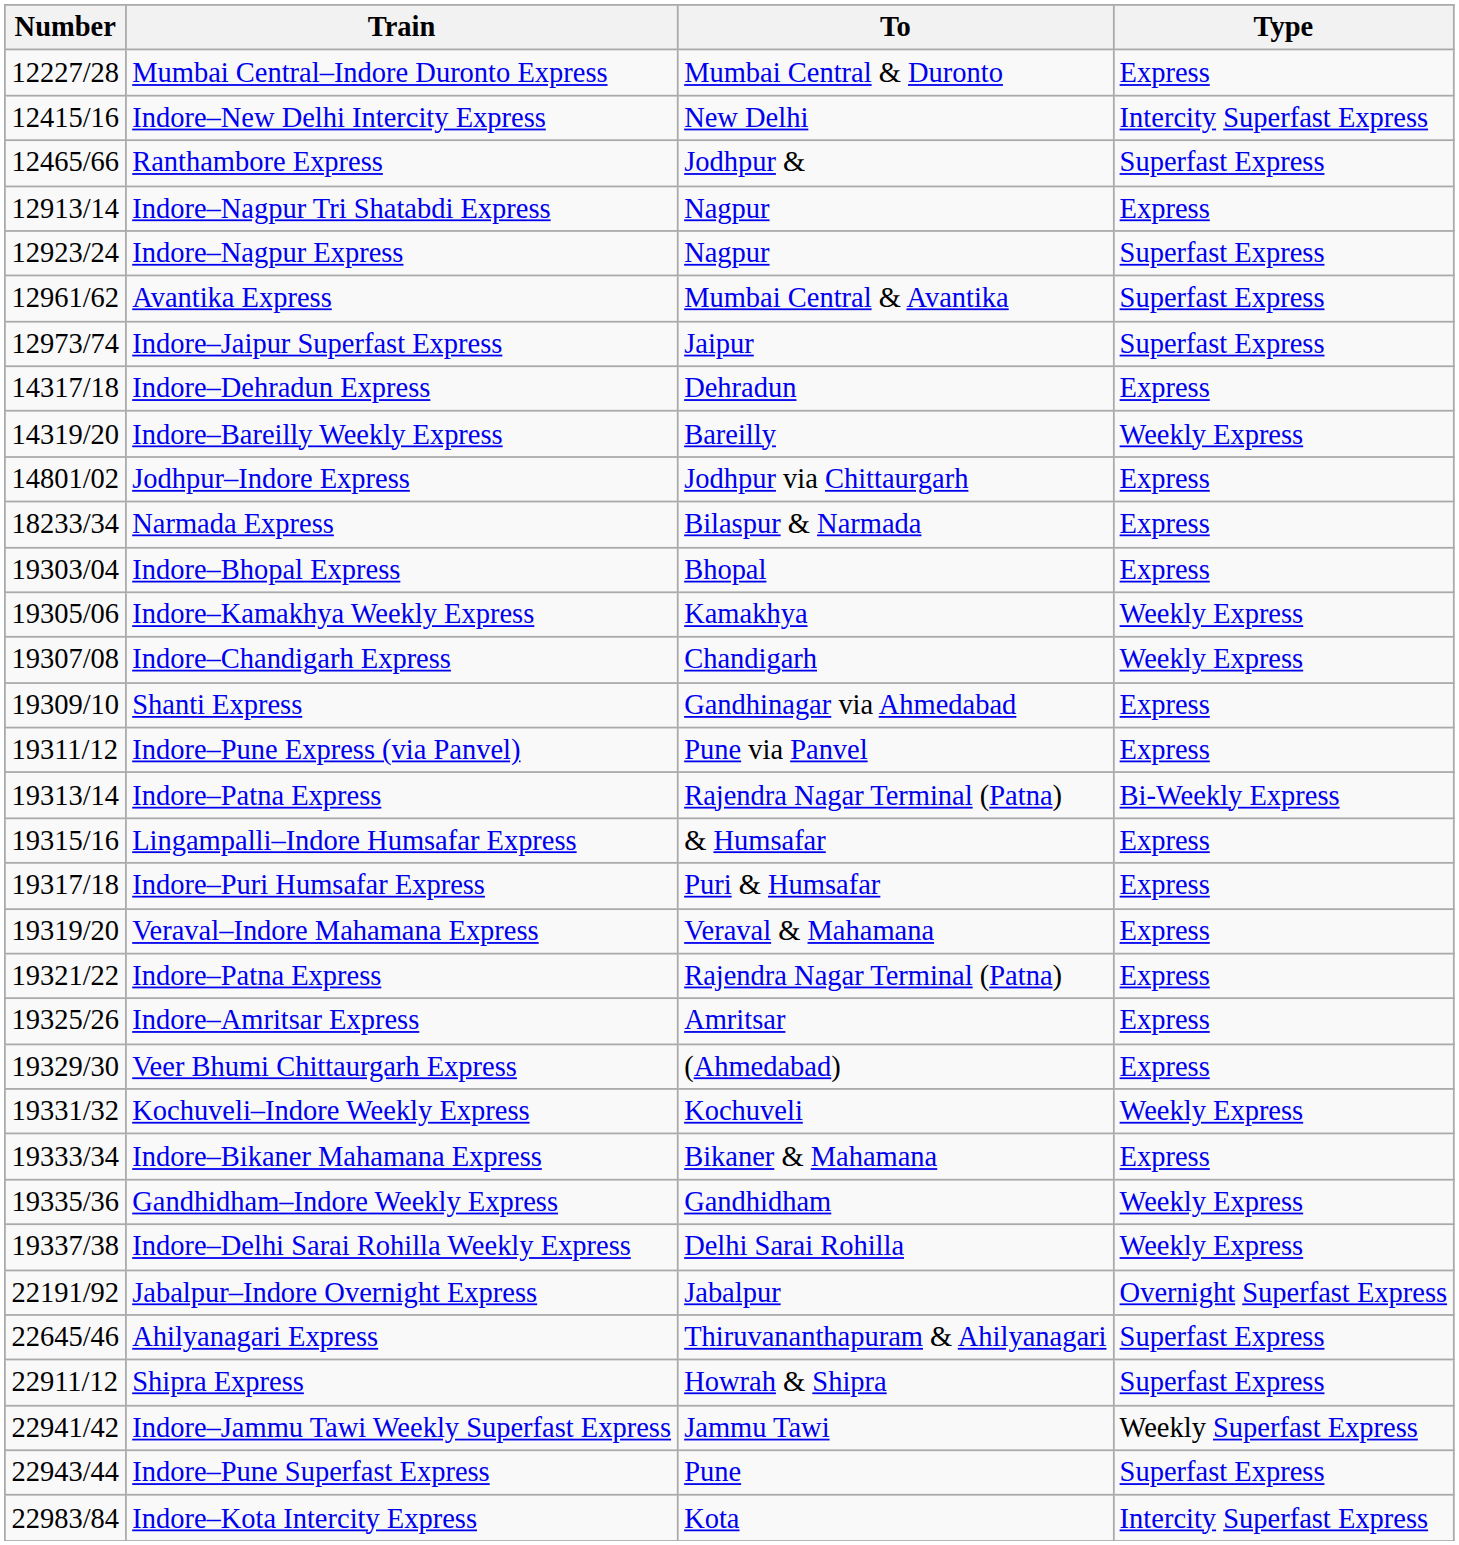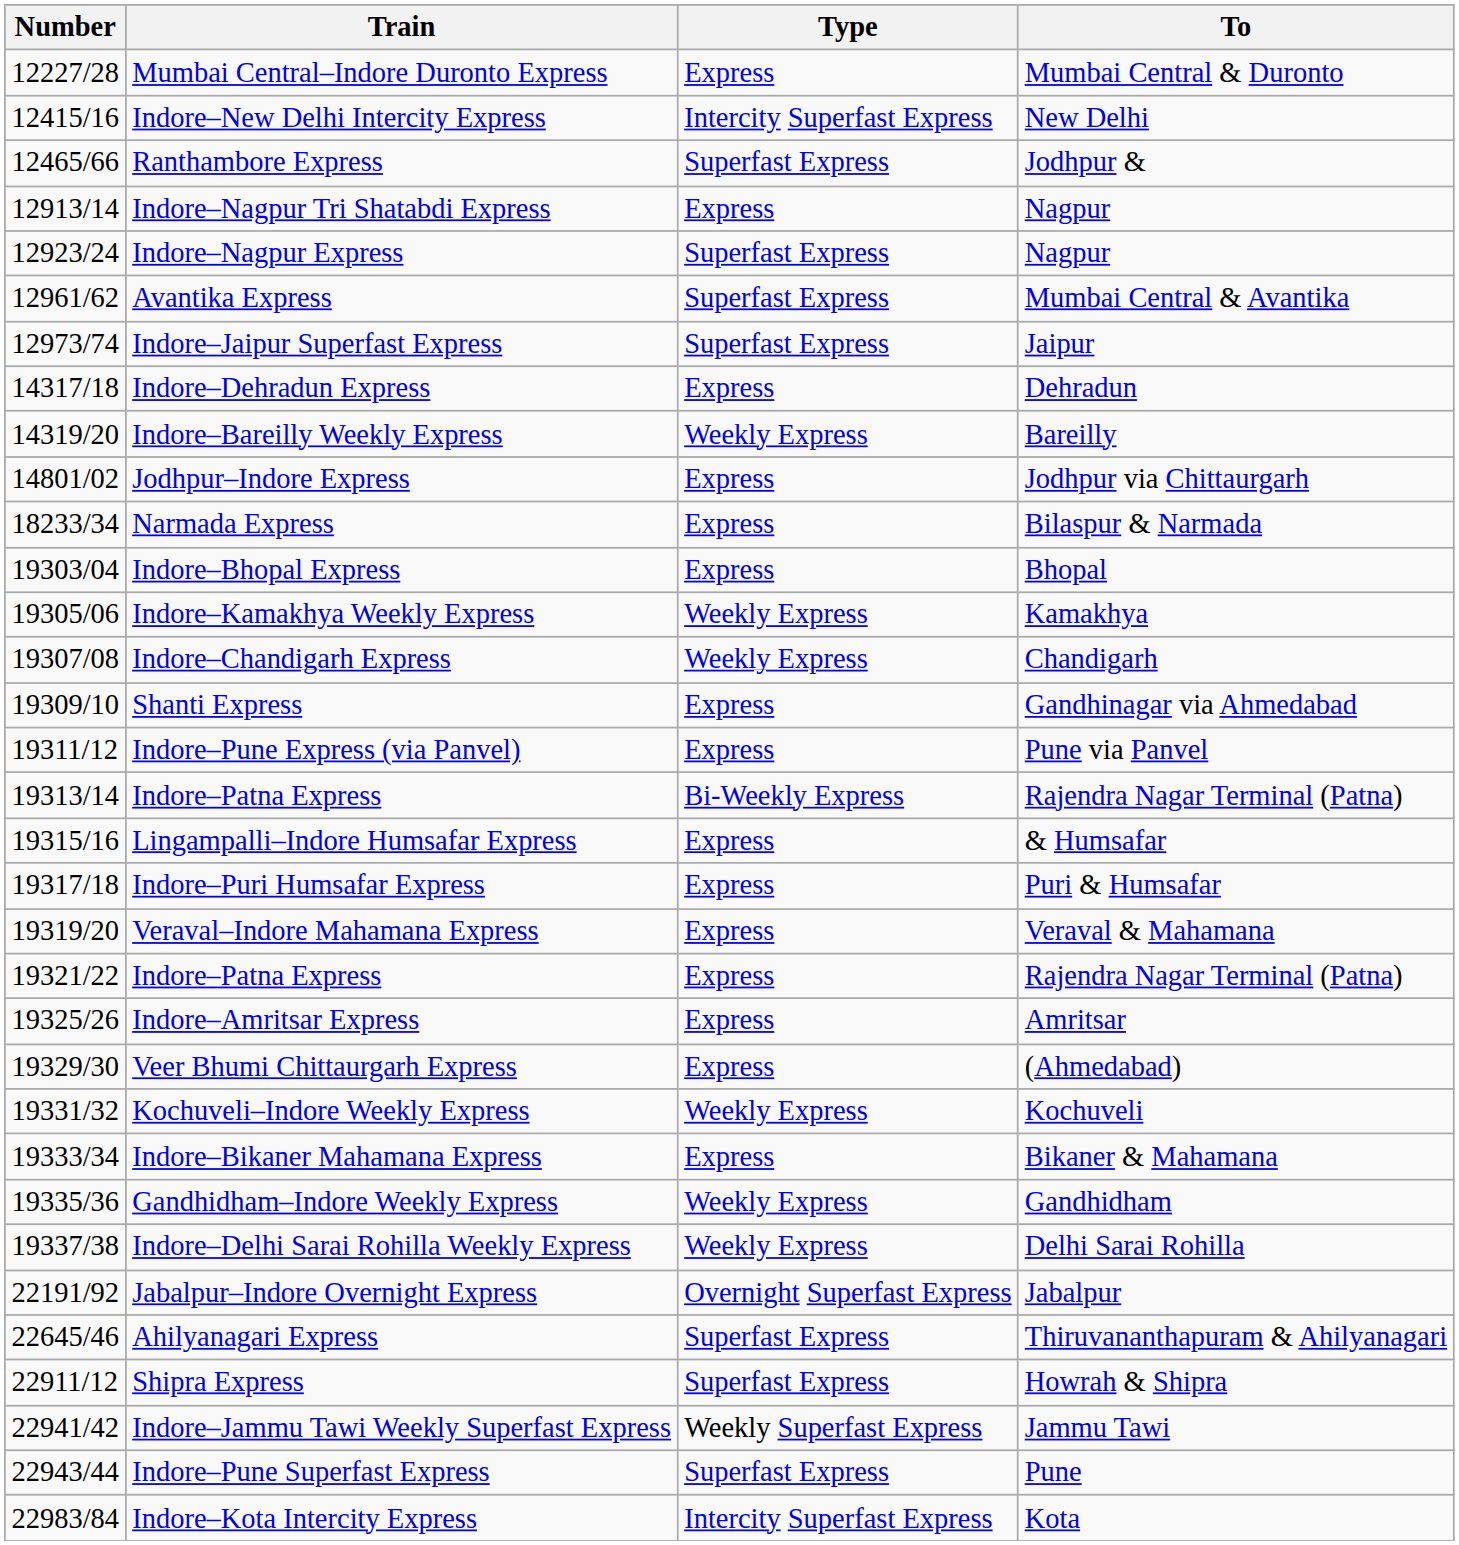 <table class="wikitable sortable">
 <tr>
 <th>Number</th>
 <th>Train</th>
+<th>Type</th>
 <th>To</th>
-<th>Type</th>
 </tr>
 <tr>
 <td>12227/28</td>
 <td><a href='#'>Mumbai Central–Indore Duronto Express</a></td>
+<td><a href='#'>Express</a></td>
 <td><a href='#'>Mumbai Central</a> & <a href='#'>Duronto</a></td>
-<td><a href='#'>Express</a></td>
 </tr>
 <tr>
 <td>12415/16</td>
 <td><a href='#'>Indore–New Delhi Intercity Express</a></td>
+<td><a href='#'>Intercity</a> <a href='#'>Superfast Express</a></td>
 <td><a href='#'>New Delhi</a></td>
-<td><a href='#'>Intercity</a> <a href='#'>Superfast Express</a></td>
 </tr>
 <tr>
 <td>12465/66</td>
 <td><a href='#'>Ranthambore Express</a></td>
+<td><a href='#'>Superfast Express</a></td>
 <td><a href='#'>Jodhpur</a> & </td>
-<td><a href='#'>Superfast Express</a></td>
 </tr>
 <tr>
 <td>12913/14</td>
 <td><a href='#'>Indore–Nagpur Tri Shatabdi Express</a></td>
+<td><a href='#'>Express</a></td>
 <td><a href='#'>Nagpur</a></td>
-<td><a href='#'>Express</a></td>
 </tr>
 <tr>
 <td>12923/24</td>
 <td><a href='#'>Indore–Nagpur Express</a></td>
+<td><a href='#'>Superfast Express</a></td>
 <td><a href='#'>Nagpur</a></td>
-<td><a href='#'>Superfast Express</a></td>
 </tr>
 <tr>
 <td>12961/62</td>
 <td><a href='#'>Avantika Express</a></td>
+<td><a href='#'>Superfast Express</a></td>
 <td><a href='#'>Mumbai Central</a> & <a href='#'>Avantika</a></td>
-<td><a href='#'>Superfast Express</a></td>
 </tr>
 <tr>
 <td>12973/74</td>
 <td><a href='#'>Indore–Jaipur Superfast Express</a></td>
+<td><a href='#'>Superfast Express</a></td>
 <td><a href='#'>Jaipur</a></td>
-<td><a href='#'>Superfast Express</a></td>
 </tr>
 <tr>
 <td>14317/18</td>
 <td><a href='#'>Indore–Dehradun Express</a></td>
+<td><a href='#'>Express</a></td>
 <td><a href='#'>Dehradun</a></td>
-<td><a href='#'>Express</a></td>
 </tr>
 <tr>
 <td>14319/20</td>
 <td><a href='#'>Indore–Bareilly Weekly Express</a></td>
+<td><a href='#'>Weekly Express</a></td>
 <td><a href='#'>Bareilly</a></td>
-<td><a href='#'>Weekly Express</a></td>
 </tr>
 <tr>
 <td>14801/02</td>
 <td><a href='#'>Jodhpur–Indore Express</a></td>
+<td><a href='#'>Express</a></td>
 <td><a href='#'>Jodhpur</a> via <a href='#'>Chittaurgarh</a></td>
-<td><a href='#'>Express</a></td>
 </tr>
 <tr>
 <td>18233/34</td>
 <td><a href='#'>Narmada Express</a></td>
+<td><a href='#'>Express</a></td>
 <td><a href='#'>Bilaspur</a> & <a href='#'>Narmada</a></td>
-<td><a href='#'>Express</a></td>
 </tr>
 <tr>
 <td>19303/04</td>
 <td><a href='#'>Indore–Bhopal Express</a></td>
+<td><a href='#'>Express</a></td>
 <td><a href='#'>Bhopal</a></td>
-<td><a href='#'>Express</a></td>
 </tr>
 <tr>
 <td>19305/06</td>
 <td><a href='#'>Indore–Kamakhya Weekly Express</a></td>
+<td><a href='#'>Weekly Express</a></td>
 <td><a href='#'>Kamakhya</a></td>
-<td><a href='#'>Weekly Express</a></td>
 </tr>
 <tr>
 <td>19307/08</td>
 <td><a href='#'>Indore–Chandigarh Express</a></td>
+<td><a href='#'>Weekly Express</a></td>
 <td><a href='#'>Chandigarh</a></td>
-<td><a href='#'>Weekly Express</a></td>
 </tr>
 <tr>
 <td>19309/10</td>
 <td><a href='#'>Shanti Express</a></td>
+<td><a href='#'>Express</a></td>
 <td><a href='#'>Gandhinagar</a> via <a href='#'>Ahmedabad</a></td>
-<td><a href='#'>Express</a></td>
 </tr>
 <tr>
 <td>19311/12</td>
 <td><a href='#'>Indore–Pune Express (via Panvel)</a></td>
+<td><a href='#'>Express</a></td>
 <td><a href='#'>Pune</a> via <a href='#'>Panvel</a></td>
-<td><a href='#'>Express</a></td>
 </tr>
 <tr>
 <td>19313/14</td>
 <td><a href='#'>Indore–Patna Express</a></td>
+<td><a href='#'>Bi-Weekly Express</a></td>
 <td><a href='#'>Rajendra Nagar Terminal</a> (<a href='#'>Patna</a>)</td>
-<td><a href='#'>Bi-Weekly Express</a></td>
 </tr>
 <tr>
 <td>19315/16</td>
 <td><a href='#'>Lingampalli–Indore Humsafar Express</a></td>
+<td><a href='#'>Express</a></td>
 <td> & <a href='#'>Humsafar</a></td>
-<td><a href='#'>Express</a></td>
 </tr>
 <tr>
 <td>19317/18</td>
 <td><a href='#'>Indore–Puri Humsafar Express</a></td>
+<td><a href='#'>Express</a></td>
 <td><a href='#'>Puri</a> & <a href='#'>Humsafar</a></td>
-<td><a href='#'>Express</a></td>
 </tr>
 <tr>
 <td>19319/20</td>
 <td><a href='#'>Veraval–Indore Mahamana Express</a></td>
+<td><a href='#'>Express</a></td>
 <td><a href='#'>Veraval</a> & <a href='#'>Mahamana</a></td>
-<td><a href='#'>Express</a></td>
 </tr>
 <tr>
 <td>19321/22</td>
 <td><a href='#'>Indore–Patna Express</a></td>
+<td><a href='#'>Express</a></td>
 <td><a href='#'>Rajendra Nagar Terminal</a> (<a href='#'>Patna</a>)</td>
-<td><a href='#'>Express</a></td>
 </tr>
 <tr>
 <td>19325/26</td>
 <td><a href='#'>Indore–Amritsar Express</a></td>
+<td><a href='#'>Express</a></td>
 <td><a href='#'>Amritsar</a></td>
-<td><a href='#'>Express</a></td>
 </tr>
 <tr>
 <td>19329/30</td>
 <td><a href='#'>Veer Bhumi Chittaurgarh Express</a></td>
+<td><a href='#'>Express</a></td>
 <td> (<a href='#'>Ahmedabad</a>)</td>
-<td><a href='#'>Express</a></td>
 </tr>
 <tr>
 <td>19331/32</td>
 <td><a href='#'>Kochuveli–Indore Weekly Express</a></td>
+<td><a href='#'>Weekly Express</a></td>
 <td><a href='#'>Kochuveli</a></td>
-<td><a href='#'>Weekly Express</a></td>
 </tr>
 <tr>
 <td>19333/34</td>
 <td><a href='#'>Indore–Bikaner Mahamana Express</a></td>
+<td><a href='#'>Express</a></td>
 <td><a href='#'>Bikaner</a> & <a href='#'>Mahamana</a></td>
-<td><a href='#'>Express</a></td>
 </tr>
 <tr>
 <td>19335/36</td>
 <td><a href='#'>Gandhidham–Indore Weekly Express</a></td>
+<td><a href='#'>Weekly Express</a></td>
 <td><a href='#'>Gandhidham</a></td>
-<td><a href='#'>Weekly Express</a></td>
 </tr>
 <tr>
 <td>19337/38</td>
 <td><a href='#'>Indore–Delhi Sarai Rohilla Weekly Express</a></td>
+<td><a href='#'>Weekly Express</a></td>
 <td><a href='#'>Delhi Sarai Rohilla</a></td>
-<td><a href='#'>Weekly Express</a></td>
 </tr>
 <tr>
 <td>22191/92</td>
 <td><a href='#'>Jabalpur–Indore Overnight Express</a></td>
+<td><a href='#'>Overnight</a> <a href='#'>Superfast Express</a></td>
 <td><a href='#'>Jabalpur</a></td>
-<td><a href='#'>Overnight</a> <a href='#'>Superfast Express</a></td>
 </tr>
 <tr>
 <td>22645/46</td>
 <td><a href='#'>Ahilyanagari Express</a></td>
+<td><a href='#'>Superfast Express</a></td>
 <td><a href='#'>Thiruvananthapuram</a> & <a href='#'>Ahilyanagari</a></td>
-<td><a href='#'>Superfast Express</a></td>
 </tr>
 <tr>
 <td>22911/12</td>
 <td><a href='#'>Shipra Express</a></td>
+<td><a href='#'>Superfast Express</a></td>
 <td><a href='#'>Howrah</a> & <a href='#'>Shipra</a></td>
-<td><a href='#'>Superfast Express</a></td>
 </tr>
 <tr>
 <td>22941/42</td>
 <td><a href='#'>Indore–Jammu Tawi Weekly Superfast Express</a></td>
+<td>Weekly <a href='#'>Superfast Express</a></td>
 <td><a href='#'>Jammu Tawi</a></td>
-<td>Weekly <a href='#'>Superfast Express</a></td>
 </tr>
 <tr>
 <td>22943/44</td>
 <td><a href='#'>Indore–Pune Superfast Express</a></td>
+<td><a href='#'>Superfast Express</a></td>
 <td><a href='#'>Pune</a></td>
-<td><a href='#'>Superfast Express</a></td>
 </tr>
 <tr>
 <td>22983/84</td>
 <td><a href='#'>Indore–Kota Intercity Express</a></td>
+<td><a href='#'>Intercity</a> <a href='#'>Superfast Express</a></td>
 <td><a href='#'>Kota</a></td>
-<td><a href='#'>Intercity</a> <a href='#'>Superfast Express</a></td>
 </tr>
 </table>
